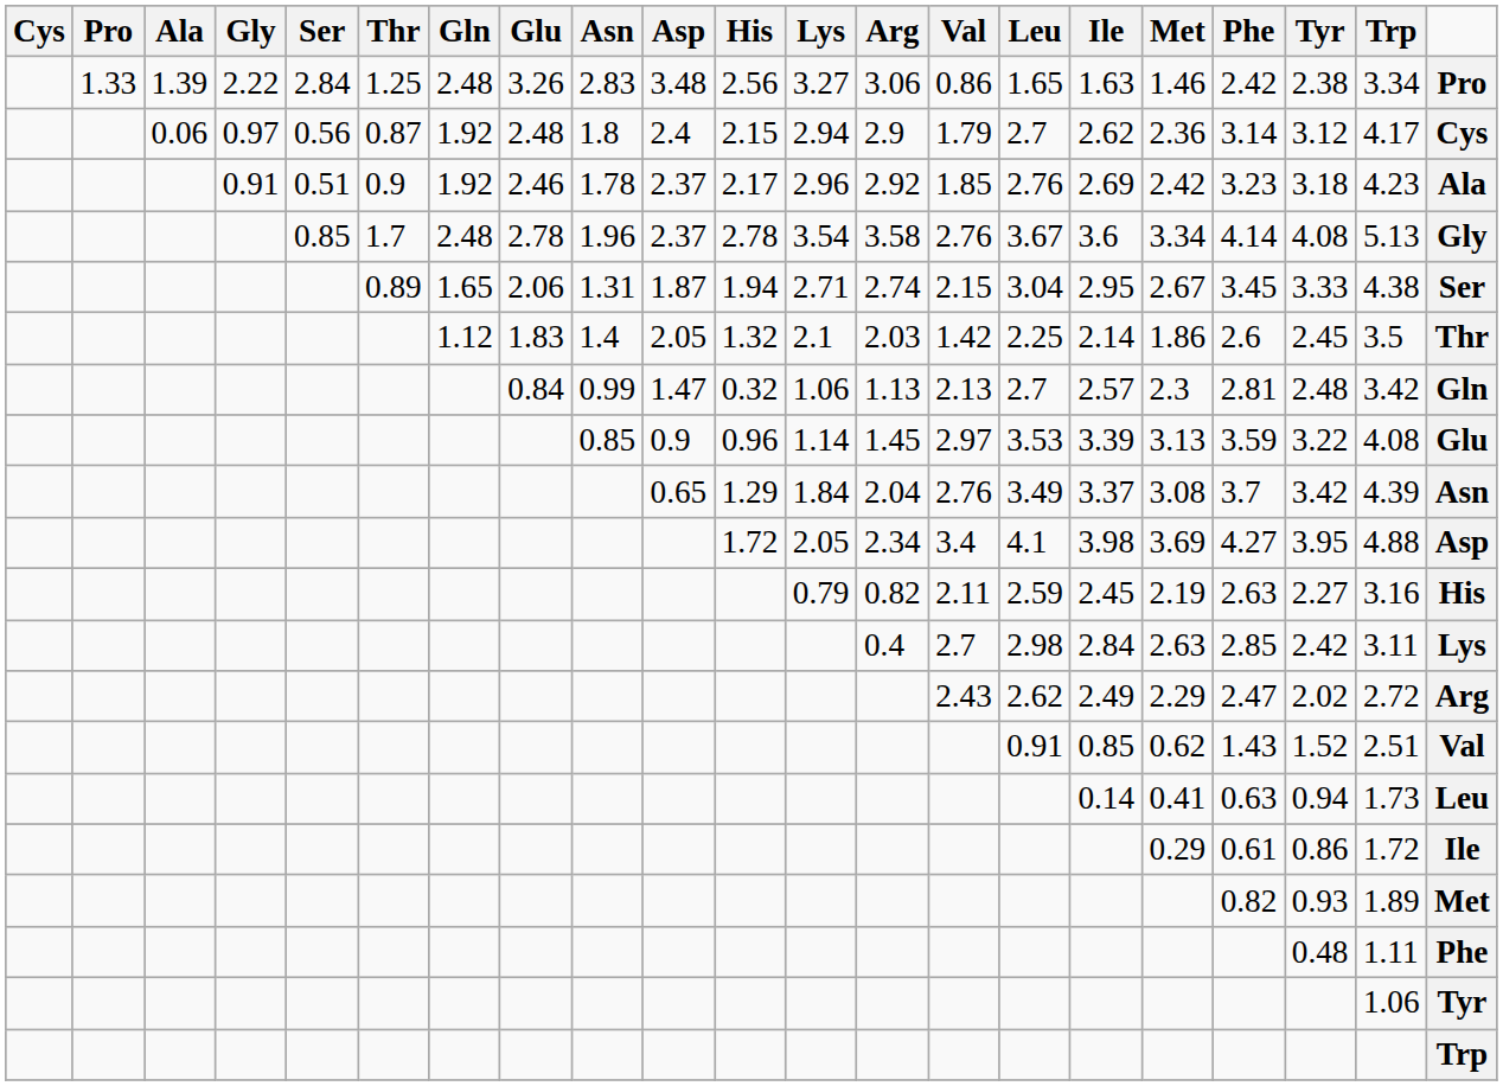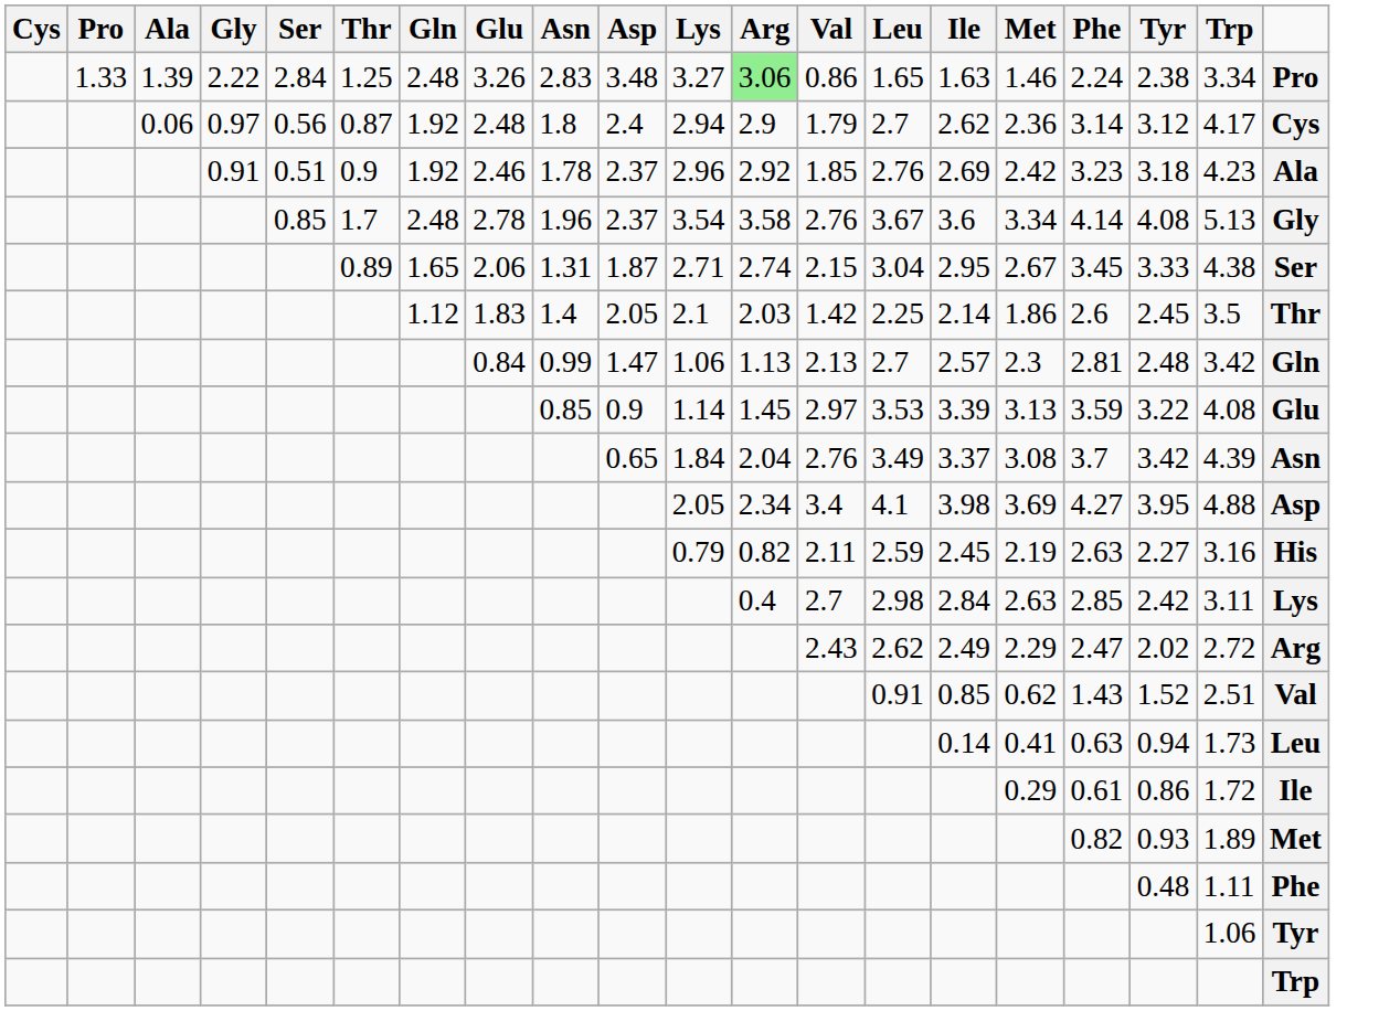 <table class="wikitable">
 <tr>
 <th>Cys</th>
 <th>Pro</th>
 <th>Ala</th>
 <th>Gly</th>
 <th>Ser</th>
 <th>Thr</th>
 <th>Gln</th>
 <th>Glu</th>
 <th>Asn</th>
 <th>Asp</th>
-<th>His</th>
 <th>Lys</th>
 <th>Arg</th>
 <th>Val</th>
 <th>Leu</th>
 <th>Ile</th>
 <th>Met</th>
 <th>Phe</th>
 <th>Tyr</th>
 <th>Trp</th>
 <td></td>
 </tr>
 <tr>
 <td></td>
 <td>1.33</td>
 <td>1.39</td>
 <td>2.22</td>
 <td>2.84</td>
 <td>1.25</td>
 <td>2.48</td>
 <td>3.26</td>
 <td>2.83</td>
 <td>3.48</td>
-<td>2.56</td>
 <td>3.27</td>
-<td>3.06</td>
+<td style="background: lightgreen;">3.06</td>
 <td>0.86</td>
 <td>1.65</td>
 <td>1.63</td>
 <td>1.46</td>
-<td>2.42</td>
+<td>2.24</td>
 <td>2.38</td>
 <td>3.34</td>
 <th>Pro</th>
 </tr>
 <tr>
 <td></td>
 <td></td>
 <td>0.06</td>
 <td>0.97</td>
 <td>0.56</td>
 <td>0.87</td>
 <td>1.92</td>
 <td>2.48</td>
 <td>1.8</td>
 <td>2.4</td>
-<td>2.15</td>
 <td>2.94</td>
 <td>2.9</td>
 <td>1.79</td>
 <td>2.7</td>
 <td>2.62</td>
 <td>2.36</td>
 <td>3.14</td>
 <td>3.12</td>
 <td>4.17</td>
 <th>Cys</th>
 </tr>
 <tr>
 <td></td>
 <td></td>
 <td></td>
 <td>0.91</td>
 <td>0.51</td>
 <td>0.9</td>
 <td>1.92</td>
 <td>2.46</td>
 <td>1.78</td>
 <td>2.37</td>
-<td>2.17</td>
 <td>2.96</td>
 <td>2.92</td>
 <td>1.85</td>
 <td>2.76</td>
 <td>2.69</td>
 <td>2.42</td>
 <td>3.23</td>
 <td>3.18</td>
 <td>4.23</td>
 <th>Ala</th>
 </tr>
 <tr>
 <td></td>
 <td></td>
 <td></td>
 <td></td>
 <td>0.85</td>
 <td>1.7</td>
 <td>2.48</td>
 <td>2.78</td>
 <td>1.96</td>
 <td>2.37</td>
-<td>2.78</td>
 <td>3.54</td>
 <td>3.58</td>
 <td>2.76</td>
 <td>3.67</td>
 <td>3.6</td>
 <td>3.34</td>
 <td>4.14</td>
 <td>4.08</td>
 <td>5.13</td>
 <th>Gly</th>
 </tr>
 <tr>
 <td></td>
 <td></td>
 <td></td>
 <td></td>
 <td></td>
 <td>0.89</td>
 <td>1.65</td>
 <td>2.06</td>
 <td>1.31</td>
 <td>1.87</td>
-<td>1.94</td>
 <td>2.71</td>
 <td>2.74</td>
 <td>2.15</td>
 <td>3.04</td>
 <td>2.95</td>
 <td>2.67</td>
 <td>3.45</td>
 <td>3.33</td>
 <td>4.38</td>
 <th>Ser</th>
 </tr>
 <tr>
 <td></td>
 <td></td>
 <td></td>
 <td></td>
 <td></td>
 <td></td>
 <td>1.12</td>
 <td>1.83</td>
 <td>1.4</td>
 <td>2.05</td>
-<td>1.32</td>
 <td>2.1</td>
 <td>2.03</td>
 <td>1.42</td>
 <td>2.25</td>
 <td>2.14</td>
 <td>1.86</td>
 <td>2.6</td>
 <td>2.45</td>
 <td>3.5</td>
 <th>Thr</th>
 </tr>
 <tr>
 <td></td>
 <td></td>
 <td></td>
 <td></td>
 <td></td>
 <td></td>
 <td></td>
 <td>0.84</td>
 <td>0.99</td>
 <td>1.47</td>
-<td>0.32</td>
 <td>1.06</td>
 <td>1.13</td>
 <td>2.13</td>
 <td>2.7</td>
 <td>2.57</td>
 <td>2.3</td>
 <td>2.81</td>
 <td>2.48</td>
 <td>3.42</td>
 <th>Gln</th>
 </tr>
 <tr>
 <td></td>
 <td></td>
 <td></td>
 <td></td>
 <td></td>
 <td></td>
 <td></td>
 <td></td>
 <td>0.85</td>
 <td>0.9</td>
-<td>0.96</td>
 <td>1.14</td>
 <td>1.45</td>
 <td>2.97</td>
 <td>3.53</td>
 <td>3.39</td>
 <td>3.13</td>
 <td>3.59</td>
 <td>3.22</td>
 <td>4.08</td>
 <th>Glu</th>
 </tr>
 <tr>
 <td></td>
 <td></td>
 <td></td>
 <td></td>
 <td></td>
 <td></td>
 <td></td>
 <td></td>
 <td></td>
 <td>0.65</td>
-<td>1.29</td>
 <td>1.84</td>
 <td>2.04</td>
 <td>2.76</td>
 <td>3.49</td>
 <td>3.37</td>
 <td>3.08</td>
 <td>3.7</td>
 <td>3.42</td>
 <td>4.39</td>
 <th>Asn</th>
 </tr>
 <tr>
 <td></td>
 <td></td>
 <td></td>
 <td></td>
 <td></td>
 <td></td>
 <td></td>
 <td></td>
 <td></td>
 <td></td>
-<td>1.72</td>
 <td>2.05</td>
 <td>2.34</td>
 <td>3.4</td>
 <td>4.1</td>
 <td>3.98</td>
 <td>3.69</td>
 <td>4.27</td>
 <td>3.95</td>
 <td>4.88</td>
 <th>Asp</th>
 </tr>
 <tr>
-<td></td>
 <td></td>
 <td></td>
 <td></td>
 <td></td>
 <td></td>
 <td></td>
 <td></td>
 <td></td>
 <td></td>
 <td></td>
 <td>0.79</td>
 <td>0.82</td>
 <td>2.11</td>
 <td>2.59</td>
 <td>2.45</td>
 <td>2.19</td>
 <td>2.63</td>
 <td>2.27</td>
 <td>3.16</td>
 <th>His</th>
 </tr>
 <tr>
 <td></td>
 <td></td>
 <td></td>
 <td></td>
 <td></td>
 <td></td>
 <td></td>
 <td></td>
 <td></td>
 <td></td>
 <td></td>
-<td></td>
 <td>0.4</td>
 <td>2.7</td>
 <td>2.98</td>
 <td>2.84</td>
 <td>2.63</td>
 <td>2.85</td>
 <td>2.42</td>
 <td>3.11</td>
 <th>Lys</th>
 </tr>
 <tr>
-<td></td>
 <td></td>
 <td></td>
 <td></td>
 <td></td>
 <td></td>
 <td></td>
 <td></td>
 <td></td>
 <td></td>
 <td></td>
 <td></td>
 <td></td>
 <td>2.43</td>
 <td>2.62</td>
 <td>2.49</td>
 <td>2.29</td>
 <td>2.47</td>
 <td>2.02</td>
 <td>2.72</td>
 <th>Arg</th>
 </tr>
 <tr>
 <td></td>
 <td></td>
 <td></td>
 <td></td>
 <td></td>
 <td></td>
 <td></td>
 <td></td>
 <td></td>
 <td></td>
 <td></td>
 <td></td>
 <td></td>
-<td></td>
 <td>0.91</td>
 <td>0.85</td>
 <td>0.62</td>
 <td>1.43</td>
 <td>1.52</td>
 <td>2.51</td>
 <th>Val</th>
 </tr>
 <tr>
-<td></td>
 <td></td>
 <td></td>
 <td></td>
 <td></td>
 <td></td>
 <td></td>
 <td></td>
 <td></td>
 <td></td>
 <td></td>
 <td></td>
 <td></td>
 <td></td>
 <td></td>
 <td>0.14</td>
 <td>0.41</td>
 <td>0.63</td>
 <td>0.94</td>
 <td>1.73</td>
 <th>Leu</th>
 </tr>
 <tr>
 <td></td>
 <td></td>
 <td></td>
 <td></td>
 <td></td>
 <td></td>
 <td></td>
 <td></td>
 <td></td>
 <td></td>
 <td></td>
 <td></td>
 <td></td>
 <td></td>
 <td></td>
-<td></td>
 <td>0.29</td>
 <td>0.61</td>
 <td>0.86</td>
 <td>1.72</td>
 <th>Ile</th>
 </tr>
 <tr>
-<td></td>
 <td></td>
 <td></td>
 <td></td>
 <td></td>
 <td></td>
 <td></td>
 <td></td>
 <td></td>
 <td></td>
 <td></td>
 <td></td>
 <td></td>
 <td></td>
 <td></td>
 <td></td>
 <td></td>
 <td>0.82</td>
 <td>0.93</td>
 <td>1.89</td>
 <th>Met</th>
 </tr>
 <tr>
 <td></td>
 <td></td>
 <td></td>
 <td></td>
 <td></td>
 <td></td>
 <td></td>
 <td></td>
 <td></td>
 <td></td>
 <td></td>
 <td></td>
 <td></td>
 <td></td>
 <td></td>
 <td></td>
 <td></td>
-<td></td>
 <td>0.48</td>
 <td>1.11</td>
 <th>Phe</th>
 </tr>
 <tr>
-<td></td>
 <td></td>
 <td></td>
 <td></td>
 <td></td>
 <td></td>
 <td></td>
 <td></td>
 <td></td>
 <td></td>
 <td></td>
 <td></td>
 <td></td>
 <td></td>
 <td></td>
 <td></td>
 <td></td>
 <td></td>
 <td></td>
 <td>1.06</td>
 <th>Tyr</th>
 </tr>
 <tr>
 <td></td>
 <td></td>
 <td></td>
 <td></td>
 <td></td>
 <td></td>
 <td></td>
 <td></td>
 <td></td>
 <td></td>
 <td></td>
 <td></td>
 <td></td>
 <td></td>
 <td></td>
 <td></td>
 <td></td>
 <td></td>
 <td></td>
-<td></td>
 <th>Trp</th>
 </tr>
 </table>
